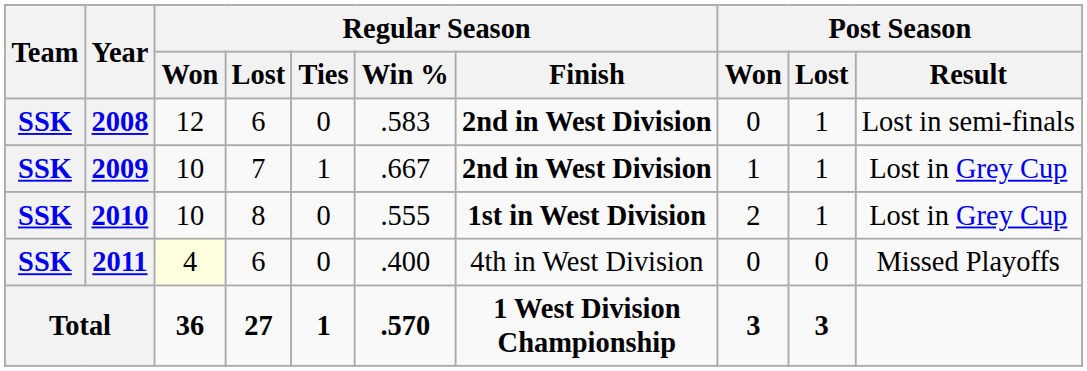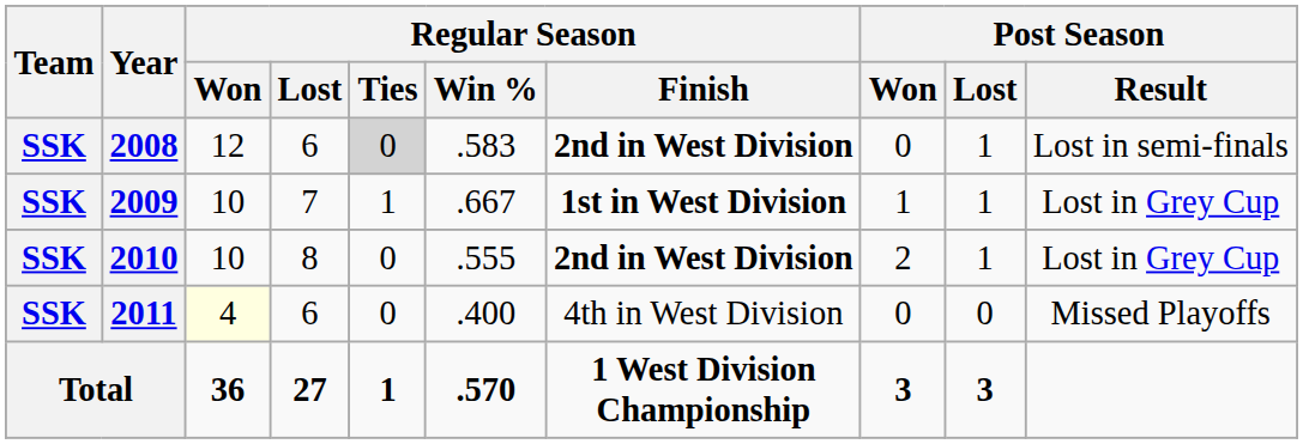 <table class="wikitable" style="font-size: 95%; text-align:center;">
 <tr>
 <th rowspan="2">Team</th>
 <th rowspan="2">Year</th>
 <th colspan="5">Regular Season</th>
 <th colspan="4">Post Season</th>
 </tr>
 <tr>
 <th>Won</th>
 <th>Lost</th>
 <th>Ties</th>
 <th>Win %</th>
 <th>Finish</th>
 <th>Won</th>
 <th>Lost</th>
 <th>Result</th>
 </tr>
 <tr>
 <th><a href='#'>SSK</a></th>
 <th><a href='#'>2008</a></th>
 <td>12</td>
 <td>6</td>
-<td>0</td>
+<td style="background: lightgrey;">0</td>
 <td>.583</td>
 <td><strong>2nd in West Division</strong></td>
 <td>0</td>
 <td>1</td>
 <td>Lost in semi-finals</td>
 </tr>
 <tr>
 <th><a href='#'>SSK</a></th>
 <th><a href='#'>2009</a></th>
 <td>10</td>
 <td>7</td>
 <td>1</td>
 <td>.667</td>
-<td><strong>2nd in West Division</strong></td>
+<td><strong>1st in West Division</strong></td>
 <td>1</td>
 <td>1</td>
 <td>Lost in <a href='#'>Grey Cup</a></td>
 </tr>
 <tr>
 <th><a href='#'>SSK</a></th>
 <th><a href='#'>2010</a></th>
 <td>10</td>
 <td>8</td>
 <td>0</td>
 <td>.555</td>
-<td><strong>1st in West Division</strong></td>
+<td><strong>2nd in West Division</strong></td>
 <td>2</td>
 <td>1</td>
 <td>Lost in <a href='#'>Grey Cup</a></td>
 </tr>
 <tr>
 <th><a href='#'>SSK</a></th>
 <th><a href='#'>2011</a></th>
 <td style="background: lightyellow;">4</td>
 <td>6</td>
 <td>0</td>
 <td>.400</td>
 <td>4th in West Division</td>
 <td>0</td>
 <td>0</td>
 <td>Missed Playoffs</td>
 </tr>
 <tr>
 <th colspan="2"><strong>Total</strong></th>
 <td><strong>36</strong></td>
 <td><strong>27</strong></td>
 <td><strong>1</strong></td>
 <td><strong>.570</strong></td>
 <td><strong>1 West Division<br>Championship</strong></td>
 <td><strong>3</strong></td>
 <td><strong>3</strong></td>
 <td></td>
 </tr>
 </table>
